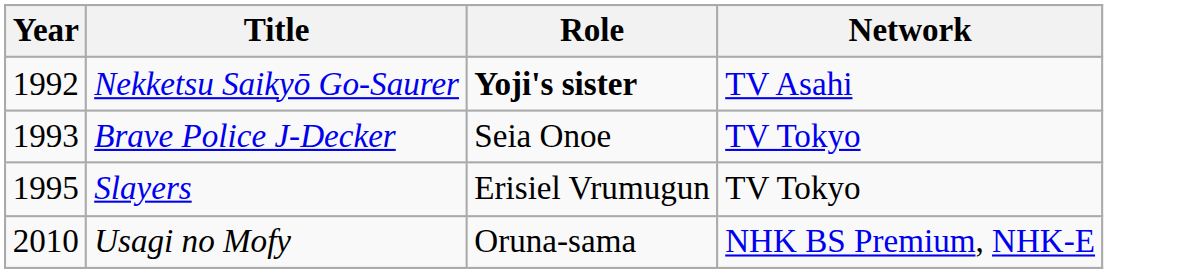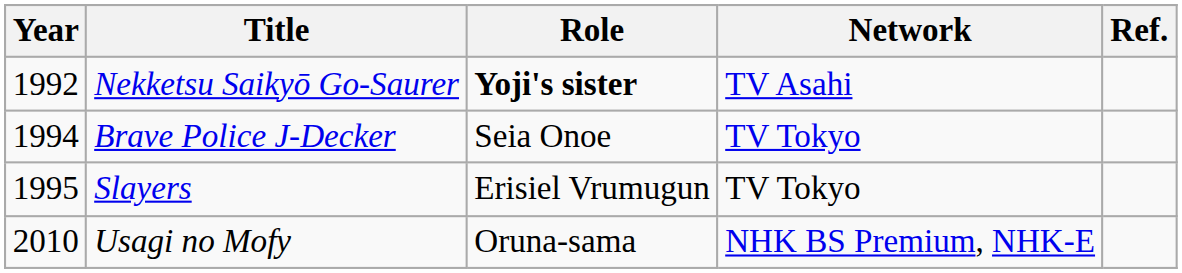 <table class="wikitable">
 <tr>
 <th>Year</th>
 <th>Title</th>
 <th>Role</th>
 <th>Network</th>
+<th>Ref.</th>
 </tr>
 <tr>
 <td>1992</td>
 <td><em><a href='#'>Nekketsu Saikyō Go-Saurer</a></em></td>
 <td><strong>Yoji's sister</strong></td>
 <td><a href='#'>TV Asahi</a></td>
+<td></td>
 </tr>
 <tr>
-<td>1993</td>
+<td>1994</td>
 <td><em><a href='#'>Brave Police J-Decker</a></em></td>
 <td>Seia Onoe</td>
 <td><a href='#'>TV Tokyo</a></td>
+<td></td>
 </tr>
 <tr>
 <td>1995</td>
 <td><em><a href='#'>Slayers</a></em></td>
 <td>Erisiel Vrumugun</td>
 <td>TV Tokyo</td>
+<td></td>
 </tr>
 <tr>
 <td>2010</td>
 <td><em>Usagi no Mofy</em></td>
 <td>Oruna-sama</td>
 <td><a href='#'>NHK BS Premium</a>, <a href='#'>NHK-E</a></td>
+<td></td>
 </tr>
 </table>
